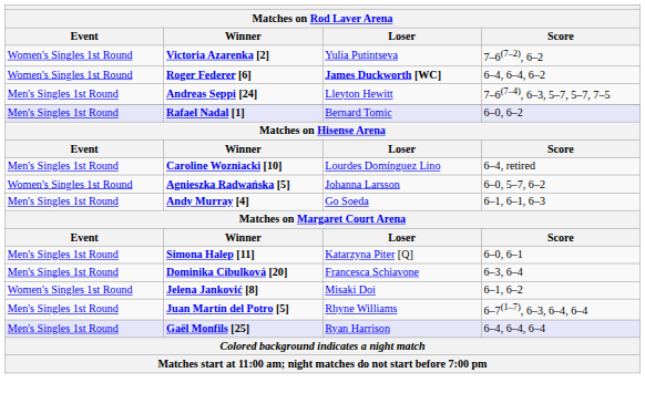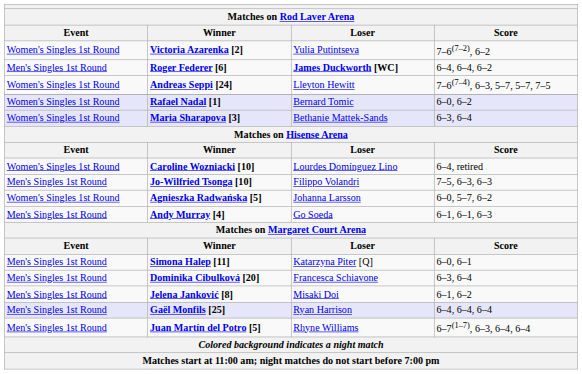 <table class="wikitable collapsible uncollapsed" style="margin:1em auto;">
 <tr>
 <th colspan=4></th>
 </tr>
 <tr>
 <th colspan=4><strong>Matches on <a href='#'>Rod Laver Arena</a></strong></th>
 </tr>
 <tr>
 <th style="width:220px;">Event</th>
 <th style="width:220px;">Winner</th>
 <th style="width:220px;">Loser</th>
 <th style="width:220px;">Score</th>
 </tr>
 <tr>
 <td><a href='#'>Women's Singles 1st Round</a></td>
 <td><strong> <a href='#'>Victoria Azarenka</a> [2]</strong></td>
 <td> <a href='#'>Yulia Putintseva</a></td>
 <td>7–6<sup>(7–2)</sup>, 6–2</td>
 </tr>
 <tr>
-<td><a href='#'>Women's Singles 1st Round</a></td>
+<td><a href='#'>Men's Singles 1st Round</a></td>
 <td><strong> <a href='#'>Roger Federer</a> [6]</strong></td>
 <td><strong> <a href='#'>James Duckworth</a> [WC]</strong></td>
 <td>6–4, 6–4, 6–2</td>
 </tr>
 <tr>
-<td><a href='#'>Men's Singles 1st Round</a></td>
+<td><a href='#'>Women's Singles 1st Round</a></td>
 <td><strong> <a href='#'>Andreas Seppi</a> [24]</strong></td>
 <td> <a href='#'>Lleyton Hewitt</a></td>
 <td>7–6<sup>(7–4)</sup>, 6–3, 5–7, 5–7, 7–5</td>
 </tr>
 <tr>
 </tr>
 <tr bgcolor=lavender>
-<td><a href='#'>Men's Singles 1st Round</a></td>
+<td><a href='#'>Women's Singles 1st Round</a></td>
 <td><strong> <a href='#'>Rafael Nadal</a> [1]</strong></td>
 <td> <a href='#'>Bernard Tomic</a></td>
 <td>6–0, 6–2</td>
+</tr>
+<tr bgcolor=lavender>
+<td><a href='#'>Women's Singles 1st Round</a></td>
+<td> <strong><a href='#'>Maria Sharapova</a> [3]</strong></td>
+<td> <a href='#'>Bethanie Mattek-Sands</a></td>
+<td>6–3, 6–4</td>
 </tr>
 <tr>
 <th colspan=4><strong>Matches on <a href='#'>Hisense Arena</a></strong></th>
 </tr>
 <tr>
 <th style="width:220px;">Event</th>
 <th style="width:220px;">Winner</th>
 <th style="width:220px;">Loser</th>
 <th style="width:220px;">Score</th>
 </tr>
 <tr>
-<td><a href='#'>Men's Singles 1st Round</a></td>
+<td><a href='#'>Women's Singles 1st Round</a></td>
 <td><strong> <a href='#'>Caroline Wozniacki</a> [10]</strong></td>
 <td> <a href='#'>Lourdes Domínguez Lino</a></td>
 <td>6–4, retired</td>
+</tr>
+<tr>
+<td><a href='#'>Men's Singles 1st Round</a></td>
+<td><strong> <a href='#'>Jo-Wilfried Tsonga</a> [10]</strong></td>
+<td> <a href='#'>Filippo Volandri</a></td>
+<td>7–5, 6–3, 6–3</td>
 </tr>
 <tr>
 <td><a href='#'>Women's Singles 1st Round</a></td>
 <td><strong> <a href='#'>Agnieszka Radwańska</a> [5]</strong></td>
 <td> <a href='#'>Johanna Larsson</a></td>
 <td>6–0, 5–7, 6–2</td>
 </tr>
 <tr>
 <td><a href='#'>Men's Singles 1st Round</a></td>
 <td><strong> <a href='#'>Andy Murray</a> [4]</strong></td>
 <td> <a href='#'>Go Soeda</a></td>
 <td>6–1, 6–1, 6–3</td>
 </tr>
 <tr>
 <th colspan=4><strong>Matches on <a href='#'>Margaret Court Arena</a></strong></th>
 </tr>
 <tr>
 <th style="width:220px;">Event</th>
 <th style="width:220px;">Winner</th>
 <th style="width:220px;">Loser</th>
 <th style="width:220px;">Score</th>
 </tr>
 <tr>
 <td><a href='#'>Men's Singles 1st Round</a></td>
 <td><strong> <a href='#'>Simona Halep</a> [11]</strong></td>
 <td> <a href='#'>Katarzyna Piter</a> [Q]</td>
 <td>6–0, 6–1</td>
 </tr>
 <tr>
 <td><a href='#'>Men's Singles 1st Round</a></td>
 <td><strong> <a href='#'>Dominika Cibulková</a> [20]</strong></td>
 <td> <a href='#'>Francesca Schiavone</a></td>
 <td>6–3, 6–4</td>
 </tr>
 <tr>
-<td><a href='#'>Women's Singles 1st Round</a></td>
+<td><a href='#'>Men's Singles 1st Round</a></td>
 <td><strong> <a href='#'>Jelena Janković</a> [8]</strong></td>
 <td> <a href='#'>Misaki Doi</a></td>
 <td>6–1, 6–2</td>
-</tr>
-<tr>
-<td><a href='#'>Men's Singles 1st Round</a></td>
-<td><strong> <a href='#'>Juan Martín del Potro</a> [5]</strong></td>
-<td> <a href='#'>Rhyne Williams</a></td>
-<td>6–7<sup>(1–7)</sup>, 6–3, 6–4, 6–4</td>
 </tr>
 <tr bgcolor=lavender>
 <td><a href='#'>Men's Singles 1st Round</a></td>
 <td><strong> <a href='#'>Gaël Monfils</a> [25]</strong></td>
 <td> <a href='#'>Ryan Harrison</a></td>
 <td>6–4, 6–4, 6–4</td>
 </tr>
 <tr>
+<td><a href='#'>Men's Singles 1st Round</a></td>
+<td><strong> <a href='#'>Juan Martín del Potro</a> [5]</strong></td>
+<td> <a href='#'>Rhyne Williams</a></td>
+<td>6–7<sup>(1–7)</sup>, 6–3, 6–4, 6–4</td>
+</tr>
+<tr>
 <th colspan=4><em>Colored background indicates a night match</em></th>
 </tr>
 <tr>
 <th colspan=4>Matches start at 11:00 am; night matches do not start before 7:00 pm</th>
 </tr>
 </table>
